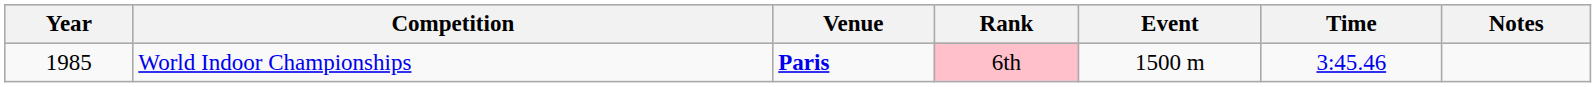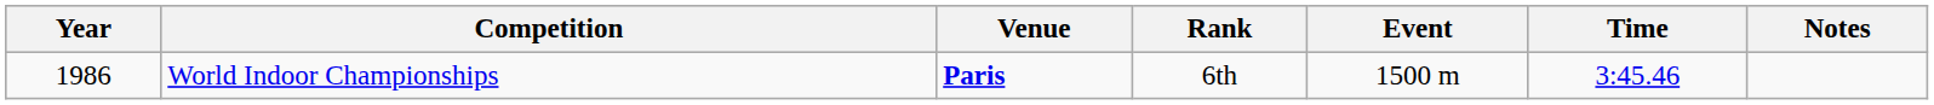 <table class="wikitable" width=50% style="font-size:90%; text-align:center;">
 <tr Gothenburg>
 <th>Year</th>
 <th>Competition</th>
 <th>Venue</th>
 <th>Rank</th>
 <th>Event</th>
 <th>Time</th>
 <th>Notes</th>
 </tr>
 <tr>
-<td>1985</td>
+<td>1986</td>
 <td align=left><a href='#'>World Indoor Championships</a></td>
 <td align=left><strong> <a href='#'>Paris</a></strong></td>
-<td style="background: pink;">6th</td>
+<td>6th</td>
 <td>1500 m</td>
 <td><a href='#'>3:45.46</a></td>
 <td></td>
 </tr>
 </table>
